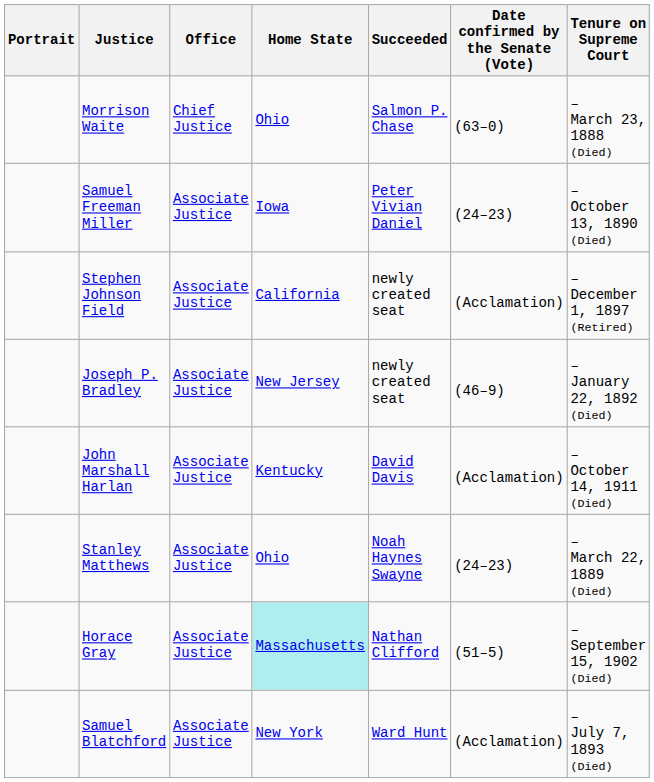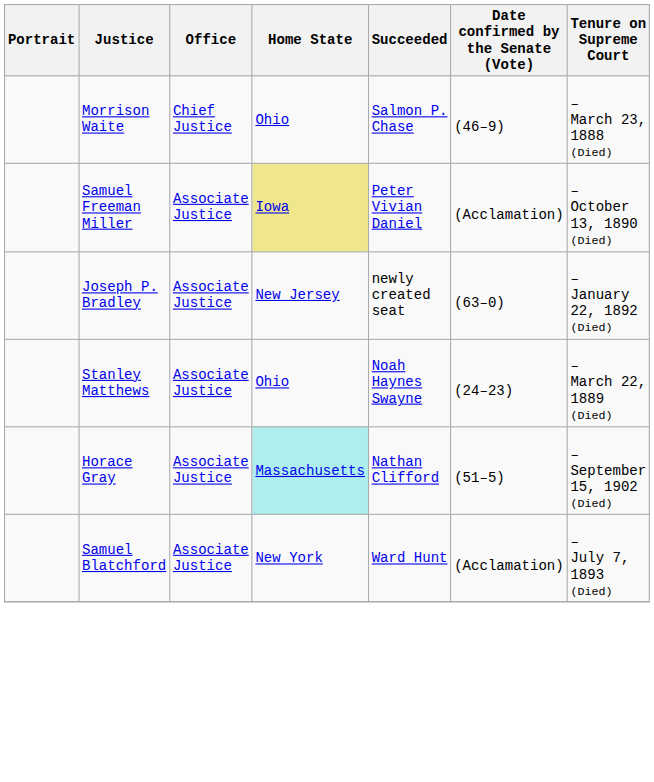 <table class="wikitable sortable">
 <tr>
 <th scope="col" style="width: 10px;">Portrait</th>
 <th scope="col" style="width: 10px;">Justice</th>
 <th scope="col" style="width: 10px;">Office</th>
 <th scope="col" style="width: 10px;">Home State</th>
 <th scope="col" style="width: 10px;">Succeeded</th>
 <th scope="col" style="width: 10px;">Date confirmed by the Senate<br>(Vote)</th>
 <th scope="col" style="width: 10px;">Tenure on Supreme Court</th>
 </tr>
 <tr>
 <td></td>
 <td><a href='#'>Morrison Waite</a></td>
 <td><a href='#'>Chief Justice</a></td>
 <td><a href='#'>Ohio</a></td>
 <td><a href='#'>Salmon P. Chase</a></td>
-<td><br>(63–0)</td>
+<td><br>(46–9)</td>
 <td><br>–<br>March 23, 1888<br><small>(Died)</small></td>
 </tr>
 <tr>
 <td></td>
 <td><a href='#'>Samuel Freeman Miller</a></td>
 <td><a href='#'>Associate Justice</a></td>
-<td><a href='#'>Iowa</a></td>
+<td style="background: khaki;"><a href='#'>Iowa</a></td>
 <td><a href='#'>Peter Vivian Daniel</a></td>
-<td><br>(24–23)</td>
+<td><br>(Acclamation)</td>
 <td><br>–<br>October 13, 1890<br><small>(Died)</small></td>
-</tr>
-<tr>
-<td></td>
-<td><a href='#'>Stephen Johnson Field</a></td>
-<td><a href='#'>Associate Justice</a></td>
-<td><a href='#'>California</a></td>
-<td>newly created seat</td>
-<td><br>(Acclamation)</td>
-<td><br>–<br>December 1, 1897<br><small>(Retired)</small></td>
 </tr>
 <tr>
 <td></td>
 <td><a href='#'>Joseph P. Bradley</a></td>
 <td><a href='#'>Associate Justice</a></td>
 <td><a href='#'>New Jersey</a></td>
 <td>newly created seat</td>
-<td><br>(46–9)</td>
+<td><br>(63–0)</td>
 <td><br>–<br>January 22, 1892<br><small>(Died)</small></td>
-</tr>
-<tr>
-<td></td>
-<td><a href='#'>John Marshall Harlan</a></td>
-<td><a href='#'>Associate Justice</a></td>
-<td><a href='#'>Kentucky</a></td>
-<td><a href='#'>David Davis</a></td>
-<td><br>(Acclamation)</td>
-<td><br>–<br>October 14, 1911<br><small>(Died)</small></td>
 </tr>
 <tr>
 <td></td>
 <td><a href='#'>Stanley Matthews</a></td>
 <td><a href='#'>Associate Justice</a></td>
 <td><a href='#'>Ohio</a></td>
 <td><a href='#'>Noah Haynes Swayne</a></td>
 <td><br>(24–23)</td>
 <td><br>–<br>March 22, 1889<br><small>(Died)</small></td>
 </tr>
 <tr>
 <td></td>
 <td><a href='#'>Horace Gray</a></td>
 <td><a href='#'>Associate Justice</a></td>
 <td style="background: paleturquoise;"><a href='#'>Massachusetts</a></td>
 <td><a href='#'>Nathan Clifford</a></td>
 <td><br>(51–5)</td>
 <td><br>–<br>September 15, 1902<br><small>(Died)</small></td>
 </tr>
 <tr>
 <td></td>
 <td><a href='#'>Samuel Blatchford</a></td>
 <td><a href='#'>Associate Justice</a></td>
 <td><a href='#'>New York</a></td>
 <td><a href='#'>Ward Hunt</a></td>
 <td><br>(Acclamation)</td>
 <td><br>–<br>July 7, 1893<br><small>(Died)</small></td>
 </tr>
 <tr>
 </tr>
 </table>
